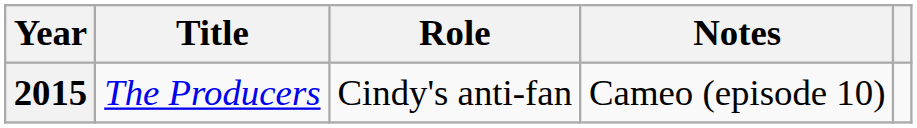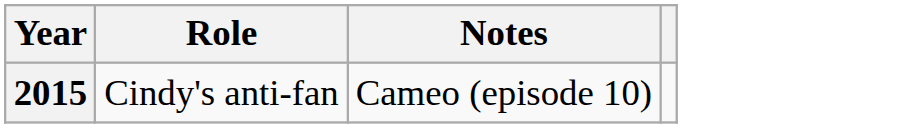 <table class="wikitable sortable plainrowheaders">
 <tr>
 <th scope="col">Year</th>
-<th scope="col">Title</th>
 <th scope="col">Role</th>
 <th scope="col" class="unsortable">Notes</th>
 <th scope="col" class="unsortable"></th>
 </tr>
 <tr>
 <th scope="row">2015</th>
-<td><em><a href='#'>The Producers</a></em></td>
 <td>Cindy's anti-fan</td>
 <td>Cameo (episode 10)</td>
 <td style="text-align:center"></td>
 </tr>
 </table>
